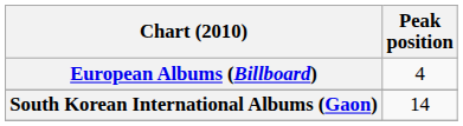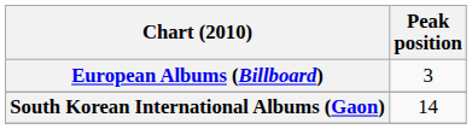 <table class="wikitable sortable plainrowheaders" style="text-align:center">
 <tr>
 <th scope="col">Chart (2010)</th>
 <th scope="col">Peak<br>position</th>
 </tr>
 <tr>
 <th scope="row"><a href='#'>European Albums</a> (<em><a href='#'>Billboard</a></em>)</th>
-<td>4</td>
+<td>3</td>
 </tr>
 <tr>
 </tr>
 <tr>
 </tr>
 <tr>
 <th scope="row">South Korean International Albums (<a href='#'>Gaon</a>)</th>
 <td>14</td>
 </tr>
 <tr>
 </tr>
 </table>
